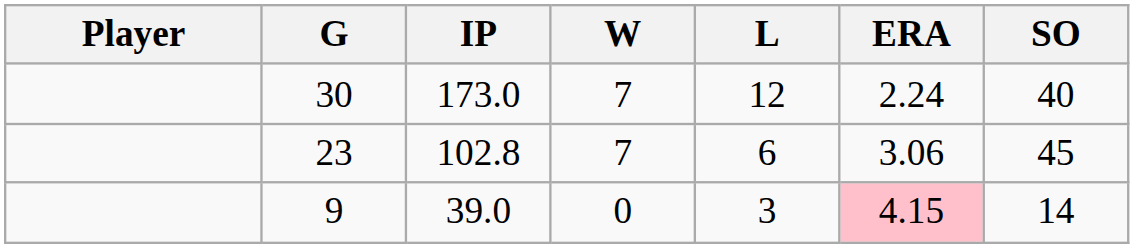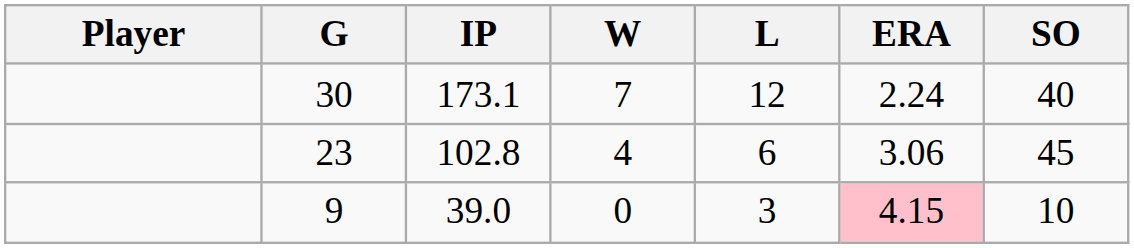 <table class="wikitable sortable">
 <tr>
 <th bgcolor="#DDDDFF" width="16%">Player</th>
 <th bgcolor="#DDDDFF" width="9%">G</th>
 <th bgcolor="#DDDDFF" width="9%">IP</th>
 <th bgcolor="#DDDDFF" width="9%">W</th>
 <th bgcolor="#DDDDFF" width="9%">L</th>
 <th bgcolor="#DDDDFF" width="9%">ERA</th>
 <th bgcolor="#DDDDFF" width="9%">SO</th>
 </tr>
 <tr align="center">
 <td></td>
 <td>30</td>
-<td>173.0</td>
+<td>173.1</td>
 <td>7</td>
 <td>12</td>
 <td>2.24</td>
 <td>40</td>
 </tr>
 <tr align="center">
 <td></td>
 <td>23</td>
 <td>102.8</td>
-<td>7</td>
+<td>4</td>
 <td>6</td>
 <td>3.06</td>
 <td>45</td>
 </tr>
 <tr align="center">
 <td></td>
 <td>9</td>
 <td>39.0</td>
 <td>0</td>
 <td>3</td>
 <td style="background: pink;">4.15</td>
-<td>14</td>
+<td>10</td>
 </tr>
 </table>
